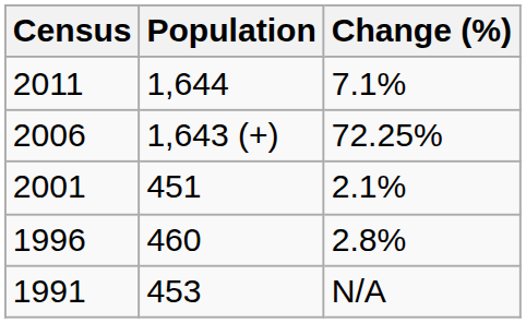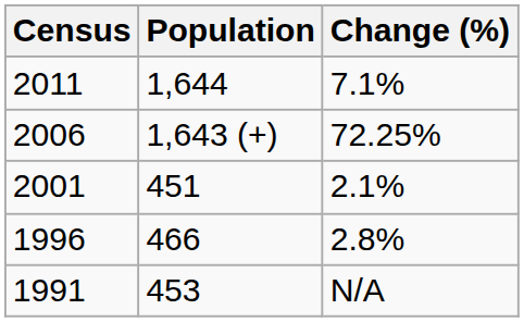 <table class="wikitable">
 <tr>
 <th>Census</th>
 <th>Population</th>
 <th>Change (%)</th>
 </tr>
 <tr>
 <td>2011</td>
 <td>1,644</td>
 <td> 7.1%</td>
 </tr>
 <tr>
 <td>2006</td>
 <td>1,643 (+)</td>
 <td> 72.25%</td>
 </tr>
 <tr>
 <td>2001</td>
 <td>451</td>
 <td> 2.1%</td>
 </tr>
 <tr>
 <td>1996</td>
-<td>460</td>
+<td>466</td>
 <td> 2.8%</td>
 </tr>
 <tr>
 <td>1991</td>
 <td>453</td>
 <td>N/A</td>
 </tr>
 </table>
